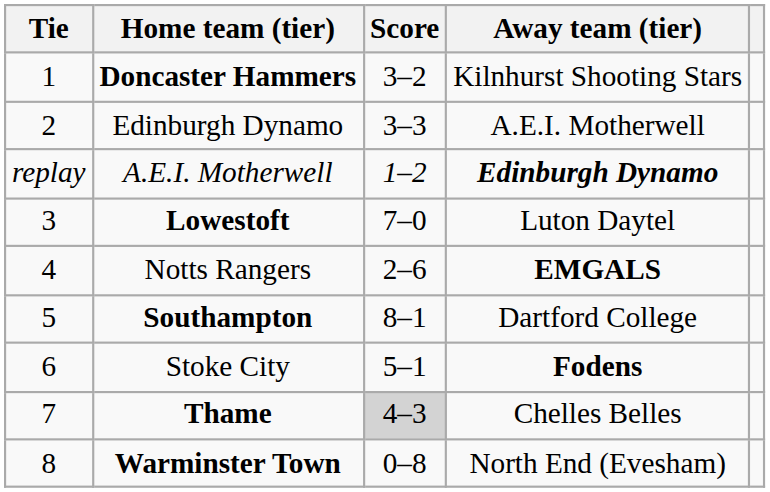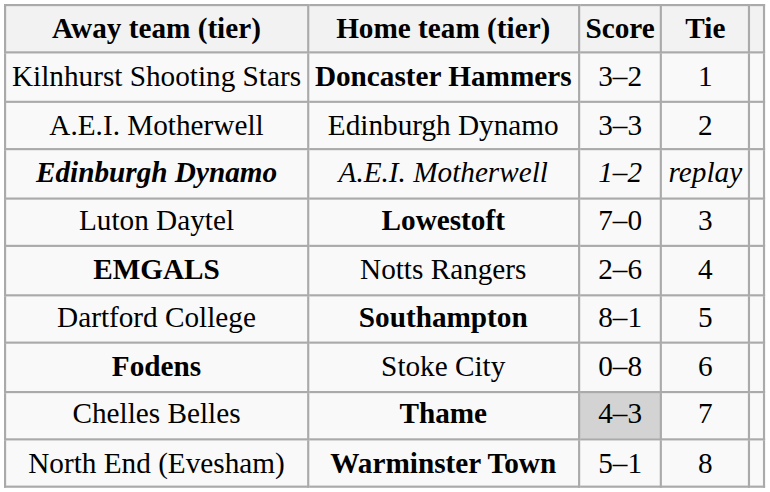 <table class="wikitable" style="text-align:center; font-size:85%">
 <tr>
-<th>Tie</th>
+<th>Away team (tier)</th>
 <th>Home team (tier)</th>
 <th>Score</th>
-<th>Away team (tier)</th>
+<th>Tie</th>
 <th></th>
 </tr>
 <tr>
-<td align="center">1</td>
+<td>Kilnhurst Shooting Stars</td>
 <td><strong>Doncaster Hammers</strong></td>
 <td align="center">3–2</td>
-<td>Kilnhurst Shooting Stars</td>
+<td align="center">1</td>
 <td></td>
 </tr>
 <tr>
-<td align="center">2</td>
+<td>A.E.I. Motherwell</td>
 <td>Edinburgh Dynamo</td>
 <td align="center">3–3 </td>
-<td>A.E.I. Motherwell</td>
+<td align="center">2</td>
 <td></td>
 </tr>
 <tr>
-<td align="center"><em>replay</em></td>
+<td><strong><em>Edinburgh Dynamo</em></strong></td>
 <td><em>A.E.I. Motherwell</em></td>
 <td align="center"><em>1–2</em></td>
-<td><strong><em>Edinburgh Dynamo</em></strong></td>
+<td align="center"><em>replay</em></td>
 <td></td>
 </tr>
 <tr>
-<td align="center">3</td>
+<td>Luton Daytel</td>
 <td><strong>Lowestoft</strong></td>
 <td align="center">7–0</td>
-<td>Luton Daytel</td>
+<td align="center">3</td>
 <td></td>
 </tr>
 <tr>
-<td align="center">4</td>
+<td><strong>EMGALS</strong></td>
 <td>Notts Rangers</td>
 <td align="center">2–6</td>
-<td><strong>EMGALS</strong></td>
+<td align="center">4</td>
 <td></td>
 </tr>
 <tr>
-<td align="center">5</td>
+<td>Dartford College</td>
 <td><strong>Southampton</strong></td>
 <td align="center">8–1</td>
-<td>Dartford College</td>
+<td align="center">5</td>
 <td></td>
 </tr>
 <tr>
+<td><strong>Fodens</strong></td>
+<td>Stoke City</td>
+<td align="center">0–8</td>
 <td align="center">6</td>
-<td>Stoke City</td>
-<td align="center">5–1</td>
-<td><strong>Fodens</strong></td>
 <td></td>
 </tr>
 <tr>
-<td align="center">7</td>
+<td>Chelles Belles</td>
 <td><strong>Thame</strong></td>
 <td align="center" style="background: lightgrey;">4–3</td>
-<td>Chelles Belles</td>
+<td align="center">7</td>
 <td></td>
 </tr>
 <tr>
+<td>North End (Evesham)</td>
+<td><strong>Warminster Town</strong></td>
+<td align="center">5–1</td>
 <td align="center">8</td>
-<td><strong>Warminster Town</strong></td>
-<td align="center">0–8</td>
-<td>North End (Evesham)</td>
 <td></td>
 </tr>
 </table>
